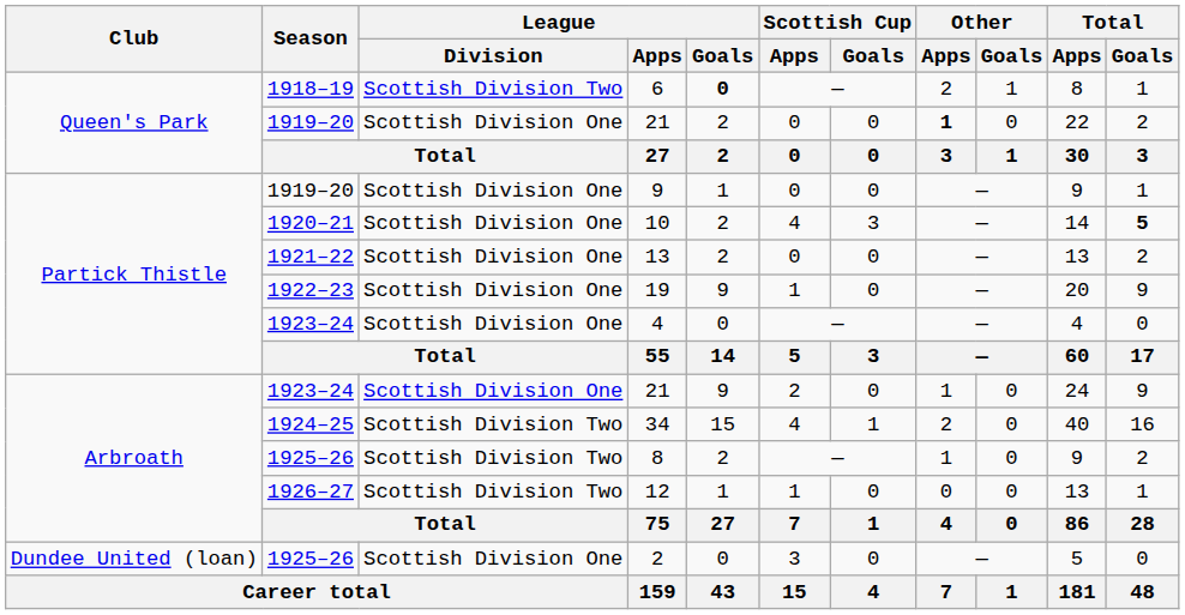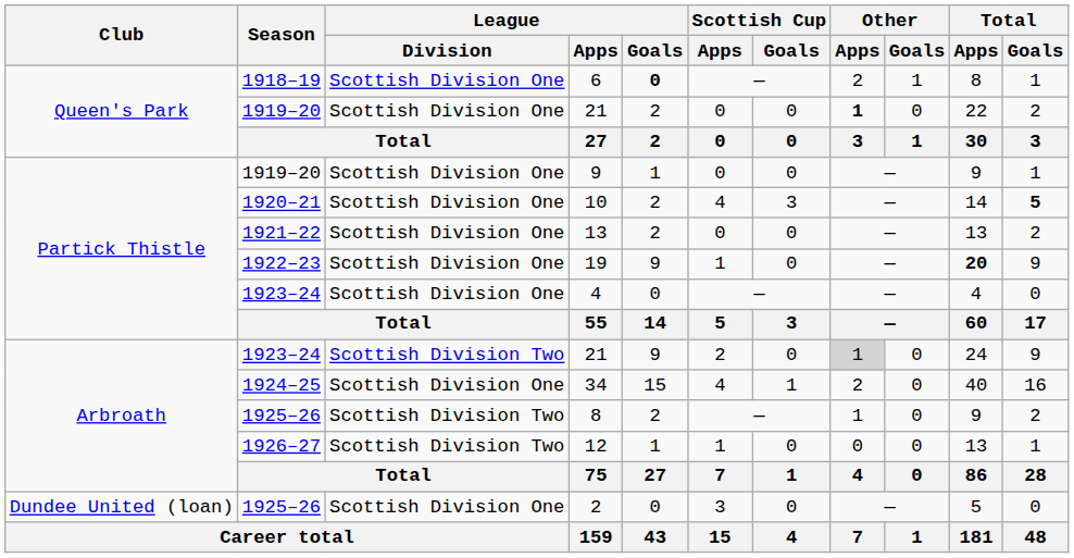 <table class="wikitable" style="text-align: center;">
 <tr>
 <th rowspan="2">Club</th>
 <th rowspan="2">Season</th>
 <th colspan="3">League</th>
 <th colspan="2">Scottish Cup</th>
 <th colspan="2">Other</th>
 <th colspan="2">Total</th>
 </tr>
 <tr>
 <th>Division</th>
 <th>Apps</th>
 <th>Goals</th>
 <th>Apps</th>
 <th>Goals</th>
 <th>Apps</th>
 <th>Goals</th>
 <th>Apps</th>
 <th>Goals</th>
 </tr>
 <tr>
 <td rowspan="3"><a href='#'>Queen's Park</a></td>
 <td><a href='#'>1918–19</a></td>
-<td><a href='#'>Scottish Division Two</a></td>
+<td><a href='#'>Scottish Division One</a></td>
 <td>6</td>
 <td><strong>0</strong></td>
 <td colspan="2">—</td>
 <td>2</td>
 <td>1</td>
 <td>8</td>
 <td>1</td>
 </tr>
 <tr>
 <td><a href='#'>1919–20</a></td>
 <td>Scottish Division One</td>
 <td>21</td>
 <td>2</td>
 <td>0</td>
 <td>0</td>
 <td><strong>1</strong></td>
 <td>0</td>
 <td>22</td>
 <td>2</td>
 </tr>
 <tr>
 <th colspan="2">Total</th>
 <th>27</th>
 <th>2</th>
 <th>0</th>
 <th>0</th>
 <th>3</th>
 <th>1</th>
 <th>30</th>
 <th>3</th>
 </tr>
 <tr>
 <td rowspan="6"><a href='#'>Partick Thistle</a></td>
 <td>1919–20</td>
 <td>Scottish Division One</td>
 <td>9</td>
 <td>1</td>
 <td>0</td>
 <td>0</td>
 <td colspan="2">—</td>
 <td>9</td>
 <td>1</td>
 </tr>
 <tr>
 <td><a href='#'>1920–21</a></td>
 <td>Scottish Division One</td>
 <td>10</td>
 <td>2</td>
 <td>4</td>
 <td>3</td>
 <td colspan="2">—</td>
 <td>14</td>
 <td><strong>5</strong></td>
 </tr>
 <tr>
 <td><a href='#'>1921–22</a></td>
 <td>Scottish Division One</td>
 <td>13</td>
 <td>2</td>
 <td>0</td>
 <td>0</td>
 <td colspan="2">—</td>
 <td>13</td>
 <td>2</td>
 </tr>
 <tr>
 <td><a href='#'>1922–23</a></td>
 <td>Scottish Division One</td>
 <td>19</td>
 <td>9</td>
 <td>1</td>
 <td>0</td>
 <td colspan="2">—</td>
-<td>20</td>
+<td><strong>20</strong></td>
 <td>9</td>
 </tr>
 <tr>
 <td><a href='#'>1923–24</a></td>
 <td>Scottish Division One</td>
 <td>4</td>
 <td>0</td>
 <td colspan="2">—</td>
 <td colspan="2">—</td>
 <td>4</td>
 <td>0</td>
 </tr>
 <tr>
 <th colspan="2">Total</th>
 <th>55</th>
 <th>14</th>
 <th>5</th>
 <th>3</th>
 <th colspan="2">—</th>
 <th>60</th>
 <th>17</th>
 </tr>
 <tr>
 <td rowspan="5"><a href='#'>Arbroath</a></td>
 <td><a href='#'>1923–24</a></td>
-<td><a href='#'>Scottish Division One</a></td>
+<td><a href='#'>Scottish Division Two</a></td>
 <td>21</td>
 <td>9</td>
 <td>2</td>
 <td>0</td>
-<td>1</td>
+<td style="background: lightgrey;">1</td>
 <td>0</td>
 <td>24</td>
 <td>9</td>
 </tr>
 <tr>
 <td><a href='#'>1924–25</a></td>
-<td>Scottish Division Two</td>
+<td>Scottish Division One</td>
 <td>34</td>
 <td>15</td>
 <td>4</td>
 <td>1</td>
 <td>2</td>
 <td>0</td>
 <td>40</td>
 <td>16</td>
 </tr>
 <tr>
 <td><a href='#'>1925–26</a></td>
 <td>Scottish Division Two</td>
 <td>8</td>
 <td>2</td>
 <td colspan="2">—</td>
 <td>1</td>
 <td>0</td>
 <td>9</td>
 <td>2</td>
 </tr>
 <tr>
 <td><a href='#'>1926–27</a></td>
 <td>Scottish Division Two</td>
 <td>12</td>
 <td>1</td>
 <td>1</td>
 <td>0</td>
 <td>0</td>
 <td>0</td>
 <td>13</td>
 <td>1</td>
 </tr>
 <tr>
 <th colspan="2">Total</th>
 <th>75</th>
 <th>27</th>
 <th>7</th>
 <th>1</th>
 <th>4</th>
 <th>0</th>
 <th>86</th>
 <th>28</th>
 </tr>
 <tr>
 <td><a href='#'>Dundee United</a> (loan)</td>
 <td><a href='#'>1925–26</a></td>
 <td>Scottish Division One</td>
 <td>2</td>
 <td>0</td>
 <td>3</td>
 <td>0</td>
 <td colspan="2">—</td>
 <td>5</td>
 <td>0</td>
 </tr>
 <tr>
 <th colspan="3">Career total</th>
 <th>159</th>
 <th>43</th>
 <th>15</th>
 <th>4</th>
 <th>7</th>
 <th>1</th>
 <th>181</th>
 <th>48</th>
 </tr>
 </table>
